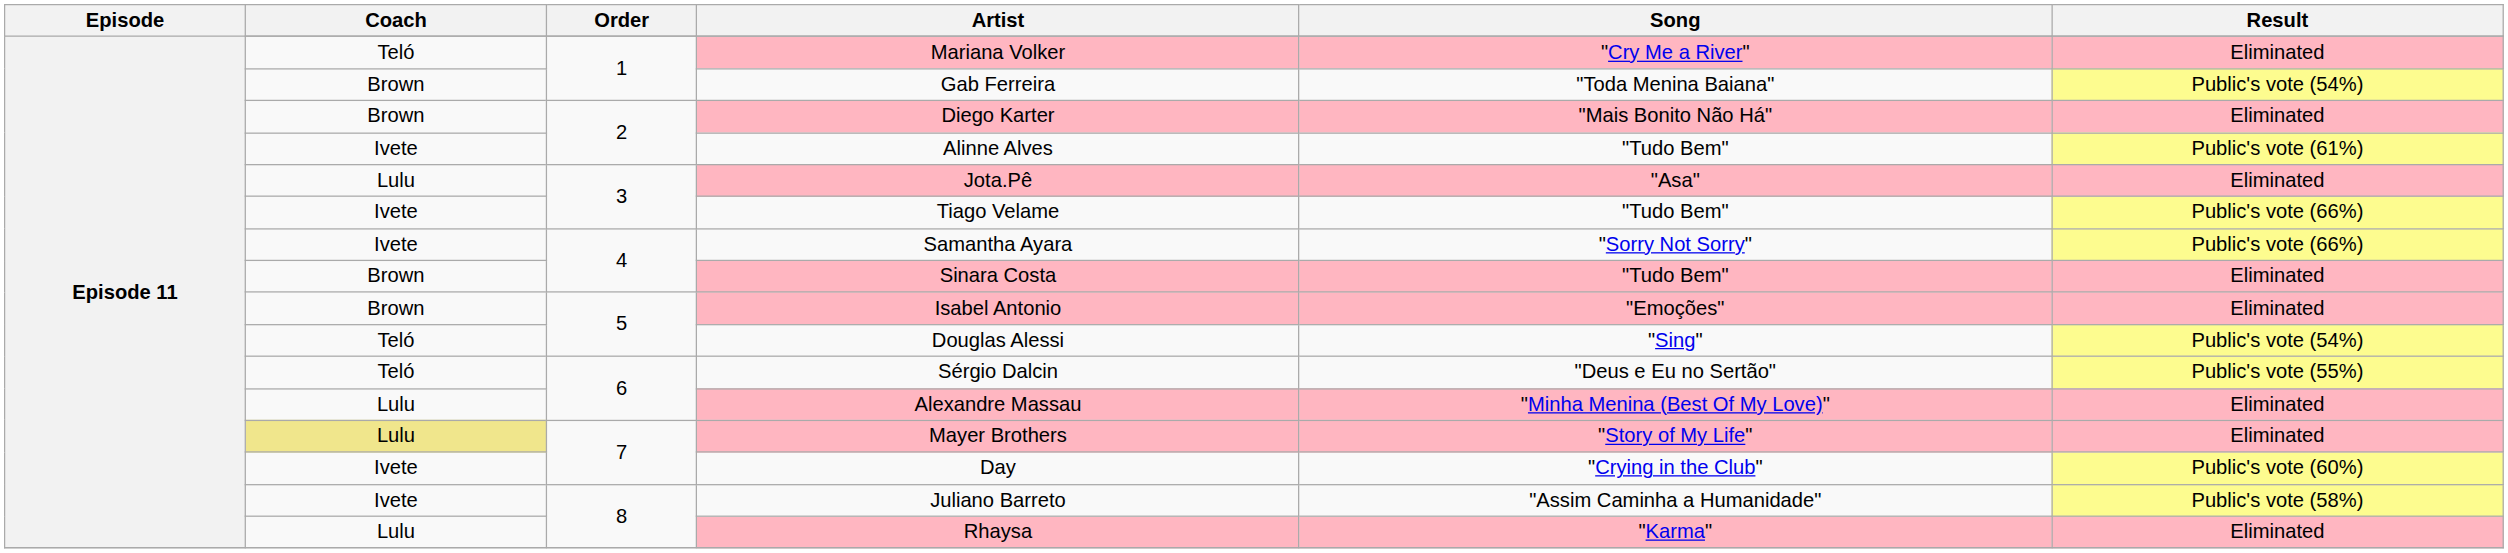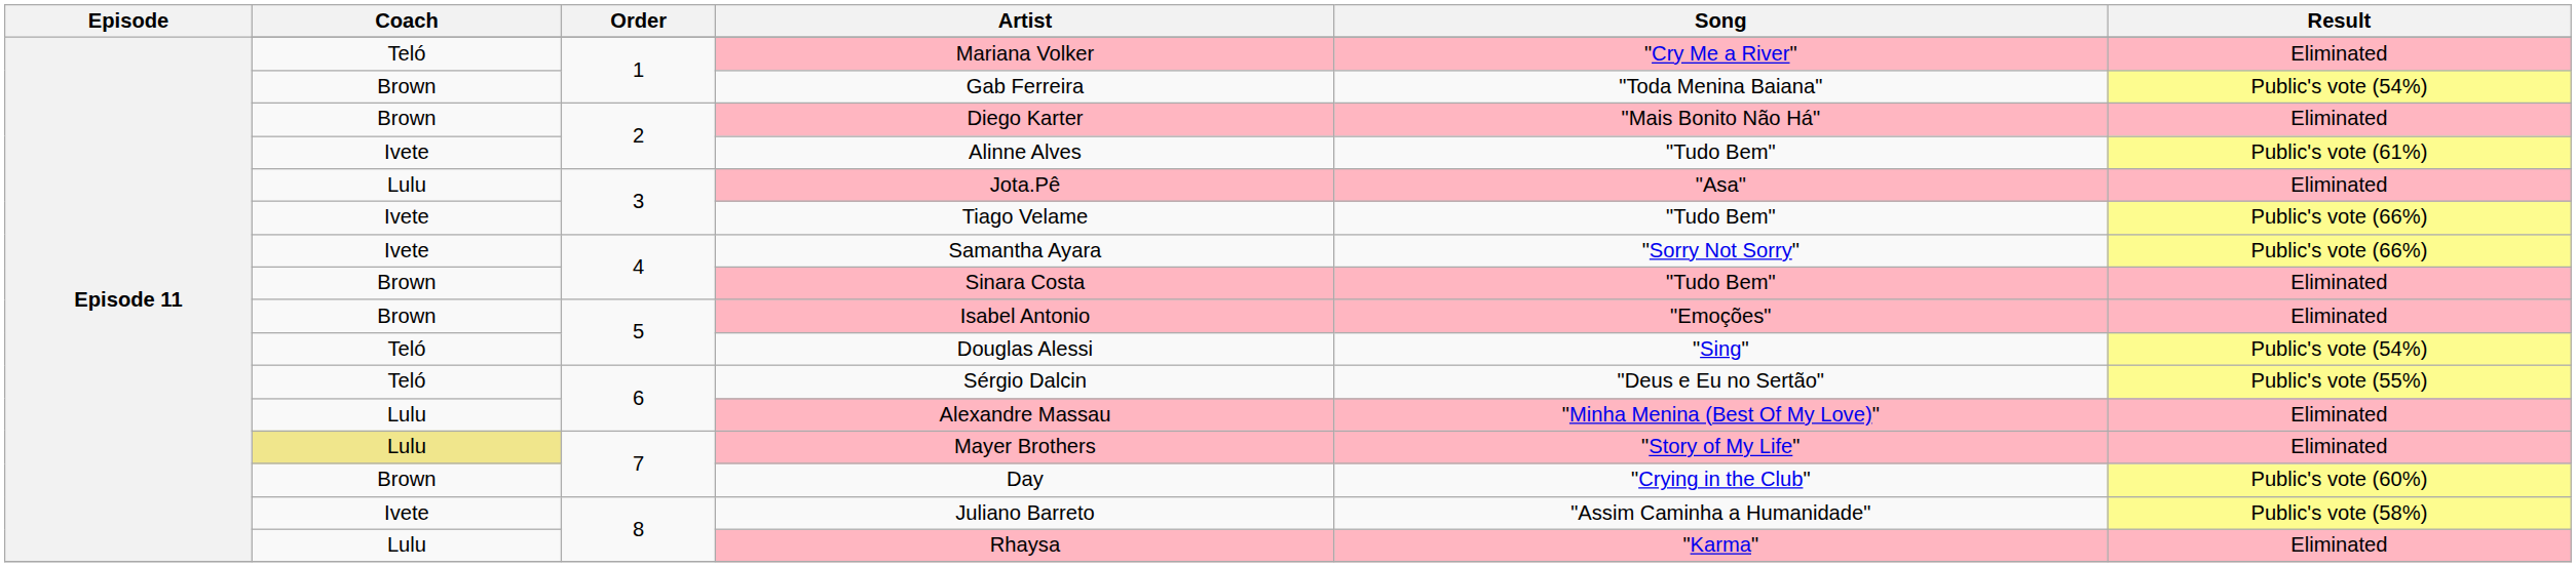 <table class="wikitable" style="text-align:center; width:100%;">
 <tr>
 <th scope="col" width="08%">Episode</th>
 <th scope="col" width="10%">Coach</th>
 <th scope="col" width="05%">Order</th>
 <th scope="col" width="20%">Artist</th>
 <th scope="col" width="25%">Song</th>
 <th scope="col" width="15%">Result</th>
 </tr>
 <tr>
 <th scope="col" rowspan=17>Episode 11<br></th>
 </tr>
 <tr>
 <td>Teló</td>
 <td rowspan=2>1</td>
 <td bgcolor=FFB6C1>Mariana Volker</td>
 <td bgcolor=FFB6C1>"<a href='#'>Cry Me a River</a>"</td>
 <td bgcolor=FFB6C1>Eliminated</td>
 </tr>
 <tr>
 <td>Brown</td>
 <td>Gab Ferreira</td>
 <td>"Toda Menina Baiana"</td>
 <td bgcolor=FDFC8F>Public's vote (54%)</td>
 </tr>
 <tr>
 <td>Brown</td>
 <td rowspan=2>2</td>
 <td bgcolor=FFB6C1>Diego Karter</td>
 <td bgcolor=FFB6C1>"Mais Bonito Não Há"</td>
 <td bgcolor=FFB6C1>Eliminated</td>
 </tr>
 <tr>
 <td>Ivete</td>
 <td>Alinne Alves</td>
 <td>"Tudo Bem"</td>
 <td bgcolor=FDFC8F>Public's vote (61%)</td>
 </tr>
 <tr>
 <td>Lulu</td>
 <td rowspan=2>3</td>
 <td bgcolor=FFB6C1>Jota.Pê</td>
 <td bgcolor=FFB6C1>"Asa"</td>
 <td bgcolor=FFB6C1>Eliminated</td>
 </tr>
 <tr>
 <td>Ivete</td>
 <td>Tiago Velame</td>
 <td>"Tudo Bem"</td>
 <td bgcolor=FDFC8F>Public's vote (66%)</td>
 </tr>
 <tr>
 <td>Ivete</td>
 <td rowspan=2>4</td>
 <td>Samantha Ayara</td>
 <td>"<a href='#'>Sorry Not Sorry</a>"</td>
 <td bgcolor=FDFC8F>Public's vote (66%)</td>
 </tr>
 <tr>
 <td>Brown</td>
 <td bgcolor=FFB6C1>Sinara Costa</td>
 <td bgcolor=FFB6C1>"Tudo Bem"</td>
 <td bgcolor=FFB6C1>Eliminated</td>
 </tr>
 <tr>
 <td>Brown</td>
 <td rowspan=2>5</td>
 <td bgcolor=FFB6C1>Isabel Antonio</td>
 <td bgcolor=FFB6C1>"Emoções"</td>
 <td bgcolor=FFB6C1>Eliminated</td>
 </tr>
 <tr>
 <td>Teló</td>
 <td>Douglas Alessi</td>
 <td>"<a href='#'>Sing</a>"</td>
 <td bgcolor=FDFC8F>Public's vote (54%)</td>
 </tr>
 <tr>
 <td>Teló</td>
 <td rowspan=2>6</td>
 <td>Sérgio Dalcin</td>
 <td>"Deus e Eu no Sertão"</td>
 <td bgcolor=FDFC8F>Public's vote (55%)</td>
 </tr>
 <tr>
 <td>Lulu</td>
 <td bgcolor=FFB6C1>Alexandre Massau</td>
 <td bgcolor=FFB6C1>"<a href='#'>Minha Menina (Best Of My Love)</a>"</td>
 <td bgcolor=FFB6C1>Eliminated</td>
 </tr>
 <tr>
 <td style="background: khaki;">Lulu</td>
 <td rowspan=2>7</td>
 <td bgcolor=FFB6C1>Mayer Brothers</td>
 <td bgcolor=FFB6C1>"<a href='#'>Story of My Life</a>"</td>
 <td bgcolor=FFB6C1>Eliminated</td>
 </tr>
 <tr>
-<td>Ivete</td>
+<td>Brown</td>
 <td>Day</td>
 <td>"<a href='#'>Crying in the Club</a>"</td>
 <td bgcolor=FDFC8F>Public's vote (60%)</td>
 </tr>
 <tr>
 <td>Ivete</td>
 <td rowspan=2>8</td>
 <td>Juliano Barreto</td>
 <td>"Assim Caminha a Humanidade"</td>
 <td bgcolor=FDFC8F>Public's vote (58%)</td>
 </tr>
 <tr>
 <td>Lulu</td>
 <td bgcolor=FFB6C1>Rhaysa</td>
 <td bgcolor=FFB6C1>"<a href='#'>Karma</a>"</td>
 <td bgcolor=FFB6C1>Eliminated</td>
 </tr>
 <tr>
 </tr>
 </table>
